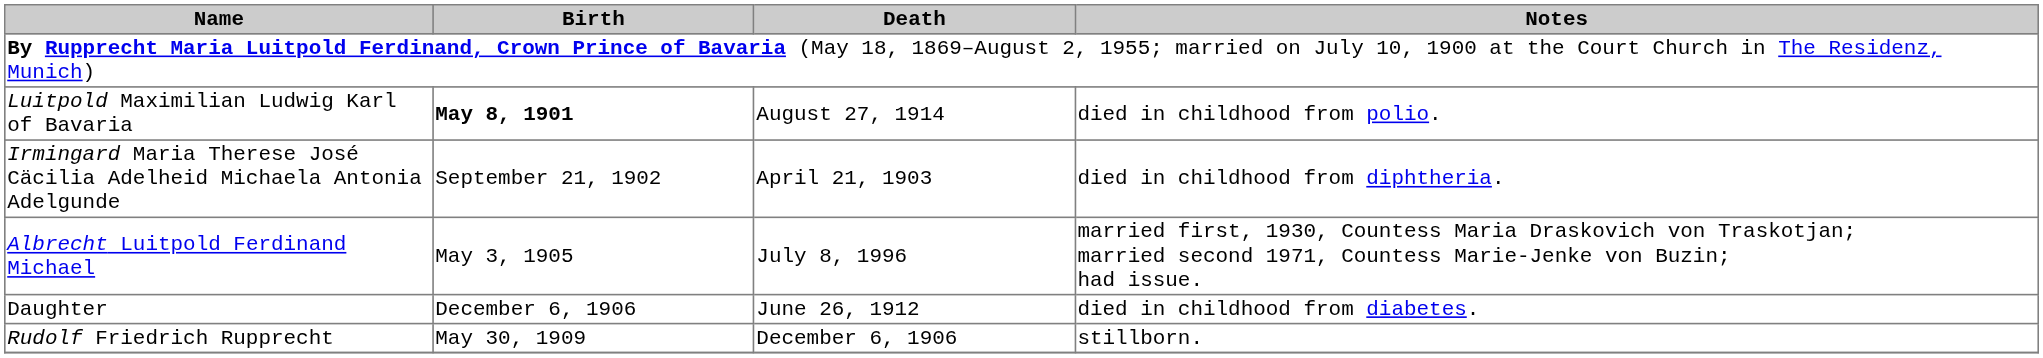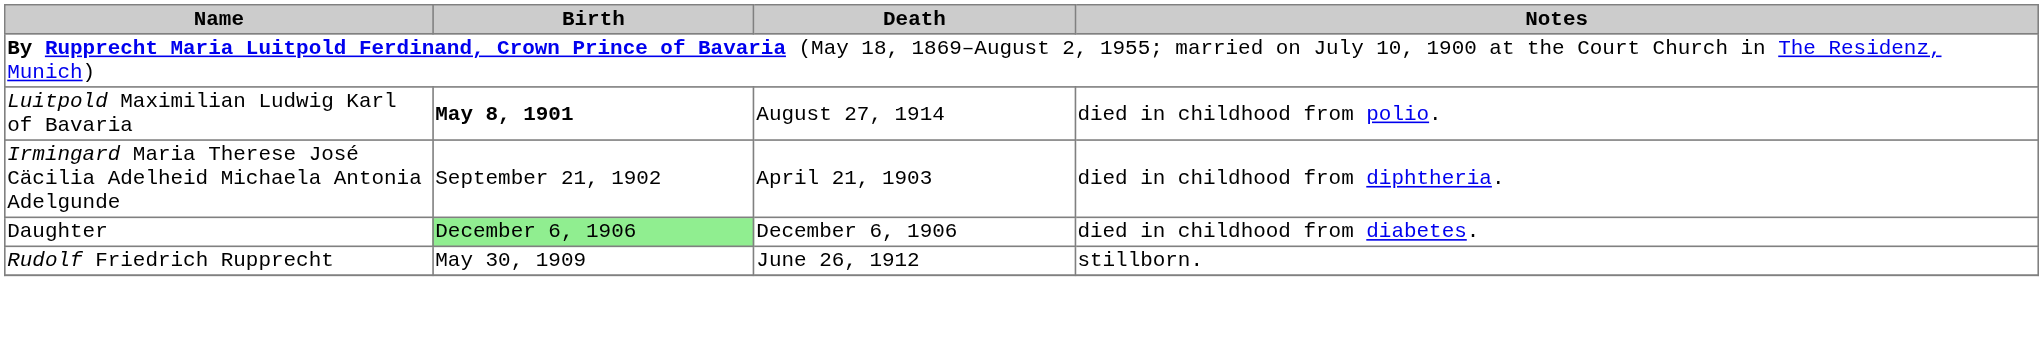 <table border=1 style="border-collapse: collapse;">
 <tr bgcolor=cccccc>
 <th width="20%">Name</th>
 <th width="15%">Birth</th>
 <th width="15%">Death</th>
 <th width="45%">Notes</th>
 </tr>
 <tr>
 <td colspan=4><strong>By <a href='#'>Rupprecht Maria Luitpold Ferdinand, Crown Prince of Bavaria</a></strong> (May 18, 1869–August 2, 1955; married on July 10, 1900 at the Court Church in <a href='#'>The Residenz, Munich</a>)</td>
 </tr>
 <tr>
 <td><em>Luitpold</em> Maximilian Ludwig Karl of Bavaria</td>
 <td><strong>May 8, 1901</strong></td>
 <td>August 27, 1914</td>
 <td>died in childhood from <a href='#'>polio</a>.</td>
 </tr>
 <tr>
 <td><em>Irmingard</em> Maria Therese José Cäcilia Adelheid Michaela Antonia Adelgunde</td>
 <td>September 21, 1902</td>
 <td>April 21, 1903</td>
 <td>died in childhood from <a href='#'>diphtheria</a>.</td>
 </tr>
 <tr>
-<td><a href='#'><em>Albrecht</em> Luitpold Ferdinand Michael</a></td>
-<td>May 3, 1905</td>
-<td>July 8, 1996</td>
-<td>married first, 1930, Countess Maria Draskovich von Traskotjan;<br>married second 1971, Countess Marie-Jenke von Buzin;<br>had issue.</td>
-</tr>
-<tr>
 <td>Daughter</td>
+<td style="background: lightgreen;">December 6, 1906</td>
 <td>December 6, 1906</td>
-<td>June 26, 1912</td>
 <td>died in childhood from <a href='#'>diabetes</a>.</td>
 </tr>
 <tr>
 <td><em>Rudolf</em> Friedrich Rupprecht</td>
 <td>May 30, 1909</td>
-<td>December 6, 1906</td>
+<td>June 26, 1912</td>
 <td>stillborn.</td>
 </tr>
 <tr>
 </tr>
 </table>
